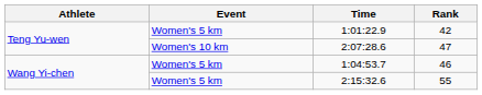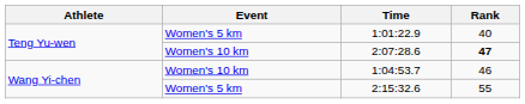 <table class="wikitable" style="text-align:center; font-size:90%; width:50%;">
 <tr>
 <th>Athlete</th>
 <th>Event</th>
 <th>Time</th>
 <th>Rank</th>
 </tr>
 <tr>
 <td align=left rowspan=2><a href='#'>Teng Yu-wen</a></td>
 <td align=left><a href='#'>Women's 5 km</a></td>
 <td>1:01:22.9</td>
-<td>42</td>
+<td>40</td>
 </tr>
 <tr>
 <td align=left><a href='#'>Women's 10 km</a></td>
 <td>2:07:28.6</td>
-<td>47</td>
+<td><strong>47</strong></td>
 </tr>
 <tr>
 <td align=left rowspan=2><a href='#'>Wang Yi-chen</a></td>
-<td align=left><a href='#'>Women's 5 km</a></td>
+<td align=left><a href='#'>Women's 10 km</a></td>
 <td>1:04:53.7</td>
 <td>46</td>
 </tr>
 <tr>
 <td align=left><a href='#'>Women's 5 km</a></td>
 <td>2:15:32.6</td>
 <td>55</td>
 </tr>
 </table>
